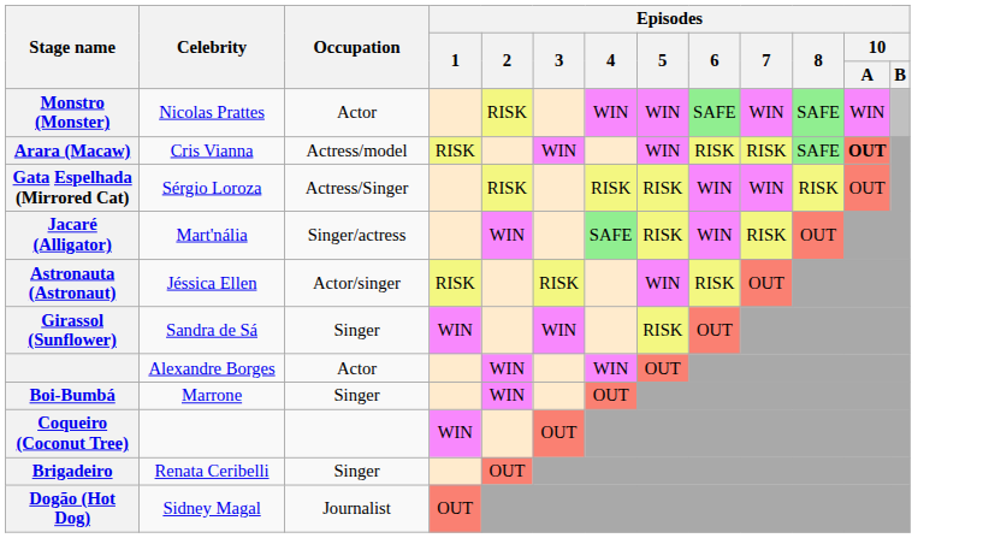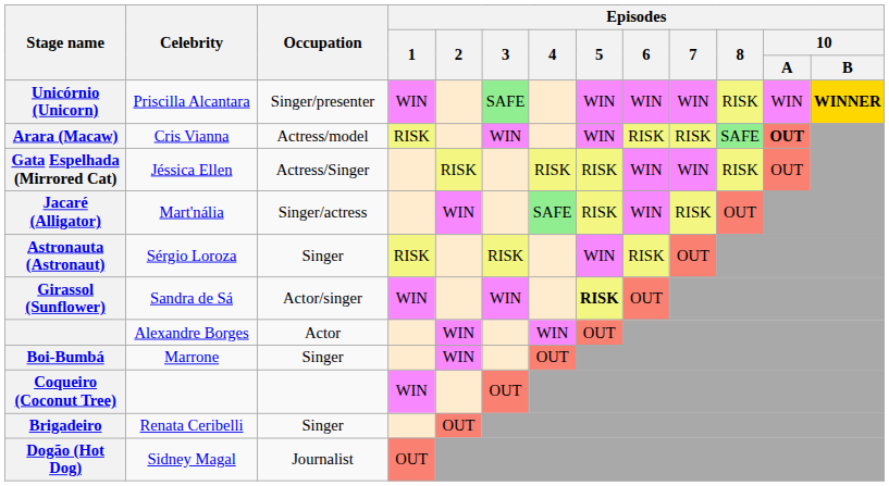 <table class="wikitable" style="text-align:center; ">
 <tr>
 <th rowspan=3 width=115>Stage name</th>
 <th rowspan=3 width=125>Celebrity</th>
 <th rowspan=3 width=125>Occupation</th>
 <th colspan=10>Episodes</th>
 </tr>
 <tr>
 <th width=040 rowspan="2">1</th>
 <th width=040 rowspan="2">2</th>
 <th width=040 rowspan="2">3</th>
 <th width=040 rowspan="2">4</th>
 <th width=040 rowspan="2">5</th>
 <th width=040 rowspan="2">6</th>
 <th width=040 rowspan="2">7</th>
 <th width=040 rowspan="2">8</th>
 <th colspan="2">10</th>
 </tr>
 <tr>
 <th>A</th>
 <th>B</th>
 </tr>
 <tr>
-<th><a href='#'>Monstro (Monster)</a></th>
-<td><a href='#'>Nicolas Prattes</a></td>
-<td>Actor</td>
+<th><a href='#'>Unicórnio (Unicorn)</a></th>
+<td><a href='#'>Priscilla Alcantara</a></td>
+<td>Singer/presenter</td>
+<td bgcolor="#F888FD">WIN</td>
 <td bgcolor="#FFEBCD"></td>
-<td bgcolor="#F3F781">RISK</td>
+<td bgcolor="lightgreen">SAFE</td>
 <td bgcolor="#FFEBCD"></td>
 <td bgcolor="#F888FD">WIN</td>
 <td bgcolor="#F888FD">WIN</td>
-<td bgcolor="lightgreen">SAFE</td>
 <td bgcolor="#F888FD">WIN</td>
-<td bgcolor="lightgreen">SAFE</td>
-<td bgcolor="#F888FD">WIN</td>
-<td bgcolor="#C0C0C0"></td>
+<td bgcolor="#F3F781">RISK</td>
+<td bgcolor="#F888FD" width=040>WIN</td>
+<td bgcolor="#FFD700" width=060><strong>WINNER</strong></td>
 </tr>
 <tr>
 <th><a href='#'>Arara (Macaw)</a></th>
 <td><a href='#'>Cris Vianna</a></td>
 <td>Actress/model</td>
 <td bgcolor="#F3F781">RISK</td>
 <td bgcolor="#FFEBCD"></td>
 <td bgcolor="#F888FD">WIN</td>
 <td bgcolor="#FFEBCD"></td>
 <td bgcolor="#F888FD">WIN</td>
 <td bgcolor="#F3F781">RISK</td>
 <td bgcolor="#F3F781">RISK</td>
 <td bgcolor="lightgreen">SAFE</td>
 <td bgcolor="#FA8072"><strong>OUT</strong></td>
 <td bgcolor="#A9A9A9" rowspan="2"></td>
 </tr>
 <tr>
 <th><a href='#'>Gata</a> <a href='#'>Espelhada</a> (Mirrored Cat)</th>
-<td><a href='#'>Sérgio Loroza</a></td>
+<td><a href='#'>Jéssica Ellen</a></td>
 <td>Actress/Singer</td>
 <td bgcolor=#FFEBCD></td>
 <td bgcolor="#F3F781">RISK</td>
 <td bgcolor="#FFEBCD"></td>
 <td bgcolor="#F3F781">RISK</td>
 <td bgcolor="#F3F781">RISK</td>
 <td bgcolor="#F888FD">WIN</td>
 <td bgcolor="#F888FD">WIN</td>
 <td bgcolor="#F3F781">RISK</td>
 <td bgcolor="#FA8072">OUT</td>
 </tr>
 <tr>
 <th><a href='#'>Jacaré (Alligator)</a></th>
 <td><a href='#'>Mart'nália</a></td>
 <td>Singer/actress</td>
 <td bgcolor="#FFEBCD"></td>
 <td bgcolor="#F888FD">WIN</td>
 <td bgcolor="#FFEBCD"></td>
 <td bgcolor="lightgreen">SAFE</td>
 <td bgcolor="#F3F781">RISK</td>
 <td bgcolor="#F888FD">WIN</td>
 <td bgcolor="#F3F781">RISK</td>
 <td bgcolor="#FA8072">OUT</td>
 <td bgcolor="#A9A9A9" colspan="2"></td>
 </tr>
 <tr>
 <th><a href='#'>Astronauta (Astronaut)</a></th>
-<td><a href='#'>Jéssica Ellen</a></td>
-<td>Actor/singer</td>
+<td><a href='#'>Sérgio Loroza</a></td>
+<td>Singer</td>
 <td bgcolor="#F3F781">RISK</td>
 <td bgcolor="#FFEBCD"></td>
 <td bgcolor="#F3F781">RISK</td>
 <td bgcolor="#FFEBCD"></td>
 <td bgcolor="#F888FD">WIN</td>
 <td bgcolor="#F3F781">RISK</td>
 <td bgcolor="#FA8072">OUT</td>
 <td bgcolor="#A9A9A9" colspan="3"></td>
 </tr>
 <tr>
 <th><a href='#'>Girassol (Sunflower)</a></th>
 <td><a href='#'>Sandra de Sá</a></td>
-<td>Singer</td>
+<td>Actor/singer</td>
 <td bgcolor="#F888FD">WIN</td>
 <td bgcolor="#FFEBCD"></td>
 <td bgcolor="#F888FD">WIN</td>
 <td bgcolor="#FFEBCD"></td>
-<td bgcolor="#F3F781">RISK</td>
+<td bgcolor="#F3F781"><strong>RISK</strong></td>
 <td bgcolor="#FA8072">OUT</td>
 <td bgcolor="#A9A9A9" colspan="4"></td>
 </tr>
 <tr>
 <th></th>
 <td><a href='#'>Alexandre Borges</a></td>
 <td>Actor</td>
 <td bgcolor="#FFEBCD"></td>
 <td bgcolor="#F888FD">WIN</td>
 <td bgcolor="#FFEBCD"></td>
 <td bgcolor="#F888FD">WIN</td>
 <td bgcolor="#FA8072">OUT</td>
 <td bgcolor="#A9A9A9" colspan="5"></td>
 </tr>
 <tr>
 <th><a href='#'>Boi-Bumbá</a></th>
 <td><a href='#'>Marrone</a></td>
 <td>Singer</td>
 <td bgcolor="#FFEBCD"></td>
 <td bgcolor="#F888FD">WIN</td>
 <td bgcolor="#FFEBCD"></td>
 <td bgcolor="#FA8072">OUT</td>
 <td bgcolor="#A9A9A9" colspan="6"></td>
 </tr>
 <tr>
 <th><a href='#'>Coqueiro (Coconut Tree)</a></th>
 <td></td>
 <td></td>
 <td bgcolor="#F888FD">WIN</td>
 <td bgcolor="#FFEBCD"></td>
 <td bgcolor="#FA8072">OUT</td>
 <td bgcolor="#A9A9A9" colspan="7"></td>
 </tr>
 <tr>
 <th><a href='#'>Brigadeiro</a></th>
 <td><a href='#'>Renata Ceribelli</a></td>
 <td>Singer</td>
 <td bgcolor=#FFEBCD></td>
 <td bgcolor="#FA8072">OUT</td>
 <td bgcolor="#A9A9A9" colspan="8"></td>
 </tr>
 <tr>
 <th><a href='#'>Dogão (Hot Dog)</a></th>
 <td><a href='#'>Sidney Magal</a></td>
 <td>Journalist</td>
 <td bgcolor="#FA8072">OUT</td>
 <td bgcolor="#A9A9A9" colspan="9"></td>
 </tr>
 </table>
